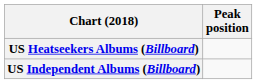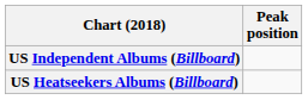 <table class="wikitable plainrowheaders">
 <tr>
 <th>Chart (2018)</th>
 <th>Peak<br>position</th>
 </tr>
 <tr>
+<th scope="row">US <a href='#'>Independent Albums</a> (<em><a href='#'>Billboard</a></em>)</th>
+<td></td>
+</tr>
+<tr>
 <th scope="row">US <a href='#'>Heatseekers Albums</a> (<em><a href='#'>Billboard</a></em>)</th>
 <td></td>
 </tr>
-<tr>
-<th scope="row">US <a href='#'>Independent Albums</a> (<em><a href='#'>Billboard</a></em>)</th>
-<td></td>
-</tr>
 </table>
